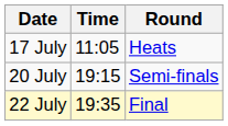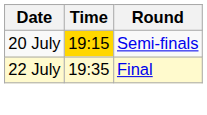 <table class="wikitable">
 <tr>
 <th>Date</th>
 <th>Time</th>
 <th>Round</th>
 </tr>
 <tr>
-<td>17 July</td>
-<td>11:05</td>
-<td><a href='#'>Heats</a></td>
-</tr>
-<tr>
 <td>20 July</td>
-<td>19:15</td>
+<td style="background: gold;">19:15</td>
 <td><a href='#'>Semi-finals</a></td>
 </tr>
 <tr style=background:lemonchiffon>
 <td>22 July</td>
 <td>19:35</td>
 <td><a href='#'>Final</a></td>
 </tr>
 </table>
